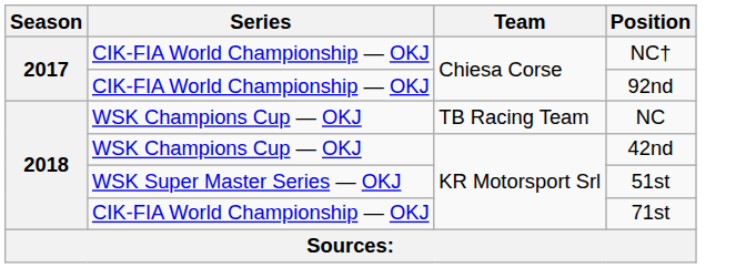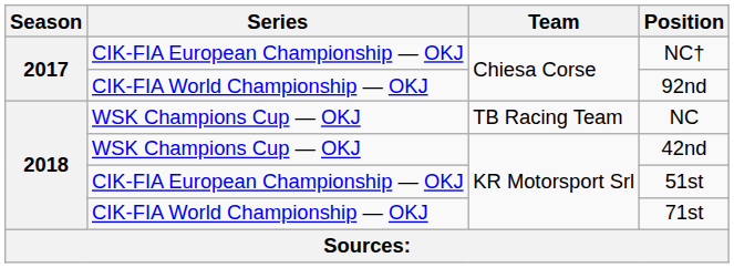 <table class="wikitable" style="font-size: 85%; text-align:center">
 <tr>
 <th>Season</th>
 <th>Series</th>
 <th>Team</th>
 <th>Position</th>
 </tr>
 <tr>
 <th rowspan="2">2017</th>
-<td align="left"><a href='#'>CIK-FIA World Championship</a> — <a href='#'>OKJ</a></td>
+<td align="left"><a href='#'>CIK-FIA European Championship</a> — <a href='#'>OKJ</a></td>
 <td rowspan="2" align="left">Chiesa Corse</td>
 <td>NC†</td>
 </tr>
 <tr>
 <td align="left"><a href='#'>CIK-FIA World Championship</a> — <a href='#'>OKJ</a></td>
 <td>92nd</td>
 </tr>
 <tr>
 <th rowspan="4">2018</th>
 <td align="left"><a href='#'>WSK Champions Cup</a> — <a href='#'>OKJ</a></td>
 <td align="left">TB Racing Team</td>
 <td>NC</td>
 </tr>
 <tr>
 <td align="left"><a href='#'>WSK Champions Cup</a> — <a href='#'>OKJ</a></td>
 <td rowspan="3" align="left">KR Motorsport Srl</td>
 <td>42nd</td>
 </tr>
 <tr>
-<td align="left"><a href='#'>WSK Super Master Series</a> — <a href='#'>OKJ</a></td>
+<td align="left"><a href='#'>CIK-FIA European Championship</a> — <a href='#'>OKJ</a></td>
 <td>51st</td>
 </tr>
 <tr>
 <td align="left"><a href='#'>CIK-FIA World Championship</a> — <a href='#'>OKJ</a></td>
 <td>71st</td>
 </tr>
 <tr>
 <th colspan="4">Sources:</th>
 </tr>
 </table>
